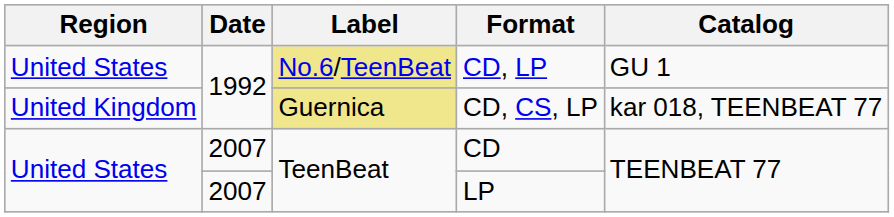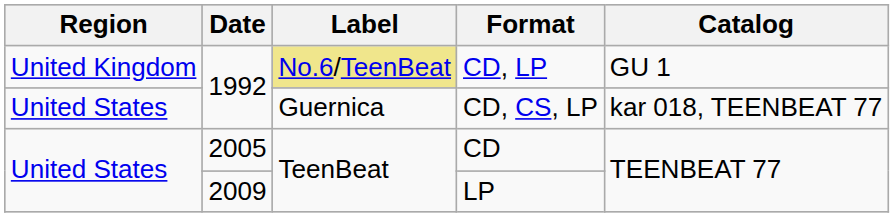 <table class="wikitable">
 <tr>
 <th>Region</th>
 <th>Date</th>
 <th>Label</th>
 <th>Format</th>
 <th>Catalog</th>
 </tr>
 <tr>
-<td><a href='#'>United States</a></td>
+<td><a href='#'>United Kingdom</a></td>
 <td rowspan="2">1992</td>
 <td style="background: khaki;"><a href='#'>No.6</a>/<a href='#'>TeenBeat</a></td>
 <td><a href='#'>CD</a>, <a href='#'>LP</a></td>
 <td>GU 1</td>
 </tr>
 <tr>
-<td><a href='#'>United Kingdom</a></td>
-<td style="background: khaki;">Guernica</td>
+<td><a href='#'>United States</a></td>
+<td>Guernica</td>
 <td>CD, <a href='#'>CS</a>, LP</td>
 <td>kar 018, TEENBEAT 77</td>
 </tr>
 <tr>
 <td rowspan="2"><a href='#'>United States</a></td>
-<td>2007</td>
+<td>2005</td>
 <td rowspan="2">TeenBeat</td>
 <td>CD</td>
 <td rowspan="2">TEENBEAT 77</td>
 </tr>
 <tr>
-<td>2007</td>
+<td>2009</td>
 <td>LP</td>
 </tr>
 </table>
